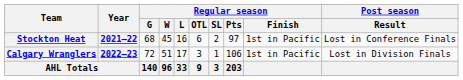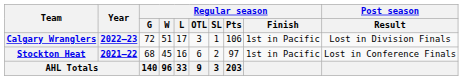 <table class="wikitable" style="font-size: 95%; text-align:center;">
 <tr>
 <th rowspan="2">Team</th>
 <th rowspan="2">Year</th>
 <th colspan="7"><a href='#'>Regular season</a></th>
 <th colspan="1"><a href='#'>Post season</a></th>
 </tr>
 <tr>
 <th>G</th>
 <th>W</th>
 <th>L</th>
 <th>OTL</th>
 <th>SL</th>
 <th>Pts</th>
 <th>Finish</th>
 <th>Result</th>
 </tr>
 <tr>
+<th><a href='#'>Calgary Wranglers</a></th>
+<th><a href='#'>2022–23</a></th>
+<td>72</td>
+<td>51</td>
+<td>17</td>
+<td>3</td>
+<td>1</td>
+<td>106</td>
+<td>1st in Pacific</td>
+<td>Lost in Division Finals</td>
+</tr>
+<tr>
 <th><a href='#'>Stockton Heat</a></th>
 <th><a href='#'>2021–22</a></th>
 <td>68</td>
 <td>45</td>
 <td>16</td>
 <td>6</td>
 <td>2</td>
 <td>97</td>
 <td>1st in Pacific</td>
 <td>Lost in Conference Finals</td>
-</tr>
-<tr>
-<th><a href='#'>Calgary Wranglers</a></th>
-<th><a href='#'>2022–23</a></th>
-<td>72</td>
-<td>51</td>
-<td>17</td>
-<td>3</td>
-<td>1</td>
-<td>106</td>
-<td>1st in Pacific</td>
-<td>Lost in Division Finals</td>
 </tr>
 <tr>
 <th colspan="2">AHL Totals</th>
 <th>140</th>
 <th>96</th>
 <th>33</th>
 <th>9</th>
 <th>3</th>
 <th>203</th>
 <th></th>
 <th></th>
 </tr>
 </table>
